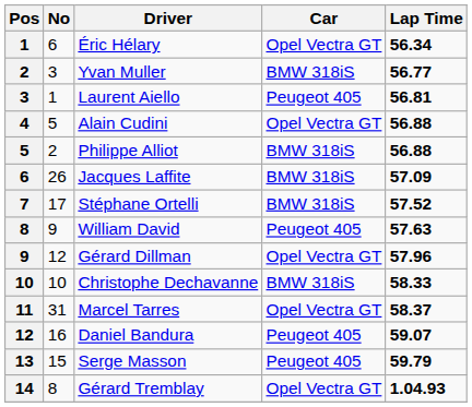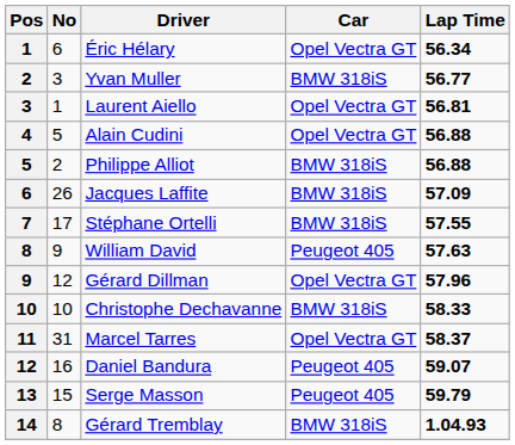 <table class="wikitable" style="font-size: 85%;">
 <tr>
 <th>Pos</th>
 <th>No</th>
 <th>Driver</th>
 <th>Car</th>
 <th>Lap Time</th>
 </tr>
 <tr>
 <th>1</th>
 <td>6</td>
 <td> <a href='#'>Éric Hélary</a></td>
 <td><a href='#'> Opel Vectra GT</a></td>
 <td><strong>56.34</strong></td>
 </tr>
 <tr>
 <th>2</th>
 <td>3</td>
 <td> <a href='#'>Yvan Muller</a></td>
 <td><a href='#'>BMW 318iS</a></td>
 <td><strong>56.77</strong></td>
 </tr>
 <tr>
 <th>3</th>
 <td>1</td>
 <td> <a href='#'>Laurent Aiello</a></td>
-<td><a href='#'>Peugeot 405</a></td>
+<td><a href='#'> Opel Vectra GT</a></td>
 <td><strong>56.81</strong></td>
 </tr>
 <tr>
 <th>4</th>
 <td>5</td>
 <td> <a href='#'>Alain Cudini</a></td>
 <td><a href='#'> Opel Vectra GT</a></td>
 <td><strong>56.88</strong></td>
 </tr>
 <tr>
 <th>5</th>
 <td>2</td>
 <td> <a href='#'>Philippe Alliot</a></td>
 <td><a href='#'>BMW 318iS</a></td>
 <td><strong>56.88</strong></td>
 </tr>
 <tr>
 <th>6</th>
 <td>26</td>
 <td> <a href='#'>Jacques Laffite</a></td>
 <td><a href='#'>BMW 318iS</a></td>
 <td><strong>57.09</strong></td>
 </tr>
 <tr>
 <th>7</th>
 <td>17</td>
 <td> <a href='#'>Stéphane Ortelli</a></td>
 <td><a href='#'>BMW 318iS</a></td>
-<td><strong>57.52</strong></td>
+<td><strong>57.55</strong></td>
 </tr>
 <tr>
 <th>8</th>
 <td>9</td>
 <td> <a href='#'>William David</a></td>
 <td><a href='#'>Peugeot 405</a></td>
 <td><strong>57.63</strong></td>
 </tr>
 <tr>
 <th>9</th>
 <td>12</td>
 <td> <a href='#'>Gérard Dillman</a></td>
 <td><a href='#'> Opel Vectra GT</a></td>
 <td><strong>57.96</strong></td>
 </tr>
 <tr>
 <th>10</th>
 <td>10</td>
 <td> <a href='#'>Christophe Dechavanne</a></td>
 <td><a href='#'>BMW 318iS</a></td>
 <td><strong>58.33</strong></td>
 </tr>
 <tr>
 <th>11</th>
 <td>31</td>
 <td> <a href='#'>Marcel Tarres</a></td>
 <td><a href='#'> Opel Vectra GT</a></td>
 <td><strong>58.37</strong></td>
 </tr>
 <tr>
 <th>12</th>
 <td>16</td>
 <td> <a href='#'>Daniel Bandura</a></td>
 <td><a href='#'>Peugeot 405</a></td>
 <td><strong>59.07</strong></td>
 </tr>
 <tr>
 <th>13</th>
 <td>15</td>
 <td> <a href='#'>Serge Masson</a></td>
 <td><a href='#'>Peugeot 405</a></td>
 <td><strong>59.79</strong></td>
 </tr>
 <tr>
 <th>14</th>
 <td>8</td>
 <td> <a href='#'>Gérard Tremblay</a></td>
-<td><a href='#'> Opel Vectra GT</a></td>
+<td><a href='#'>BMW 318iS</a></td>
 <td><strong>1.04.93</strong></td>
 </tr>
 <tr>
 </tr>
 </table>
